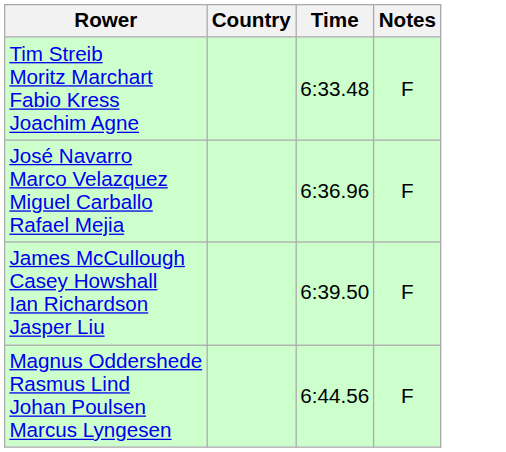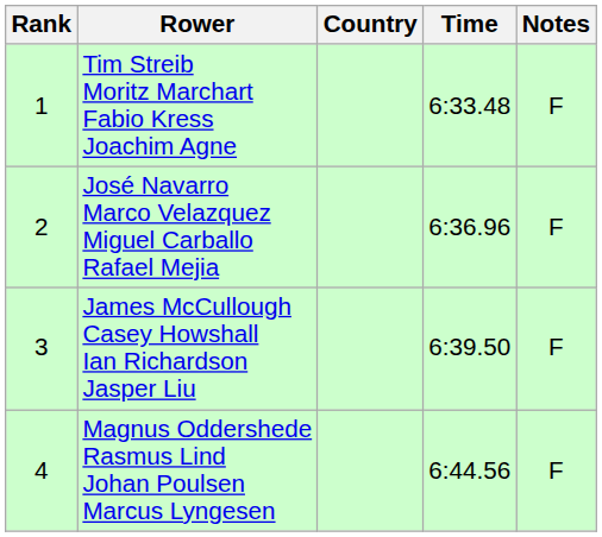 <table class="wikitable" style="text-align:center">
 <tr>
+<th>Rank</th>
 <th>Rower</th>
 <th>Country</th>
 <th>Time</th>
 <th>Notes</th>
 </tr>
 <tr bgcolor=ccffcc>
+<td>1</td>
 <td align="left"><a href='#'>Tim Streib</a><br><a href='#'>Moritz Marchart</a><br><a href='#'>Fabio Kress</a><br><a href='#'>Joachim Agne</a></td>
 <td align="left"></td>
 <td>6:33.48</td>
 <td>F</td>
 </tr>
 <tr bgcolor=ccffcc>
+<td>2</td>
 <td align="left"><a href='#'>José Navarro</a><br><a href='#'>Marco Velazquez</a><br><a href='#'>Miguel Carballo</a><br><a href='#'>Rafael Mejia</a></td>
 <td align="left"></td>
 <td>6:36.96</td>
 <td>F</td>
 </tr>
 <tr bgcolor=ccffcc>
+<td>3</td>
 <td align="left"><a href='#'>James McCullough</a><br><a href='#'>Casey Howshall</a><br><a href='#'>Ian Richardson</a><br><a href='#'>Jasper Liu</a></td>
 <td align="left"></td>
 <td>6:39.50</td>
 <td>F</td>
 </tr>
 <tr bgcolor=ccffcc>
+<td>4</td>
 <td align="left"><a href='#'>Magnus Oddershede</a><br><a href='#'>Rasmus Lind</a><br><a href='#'>Johan Poulsen</a><br><a href='#'>Marcus Lyngesen</a></td>
 <td align="left"></td>
 <td>6:44.56</td>
 <td>F</td>
 </tr>
 </table>
